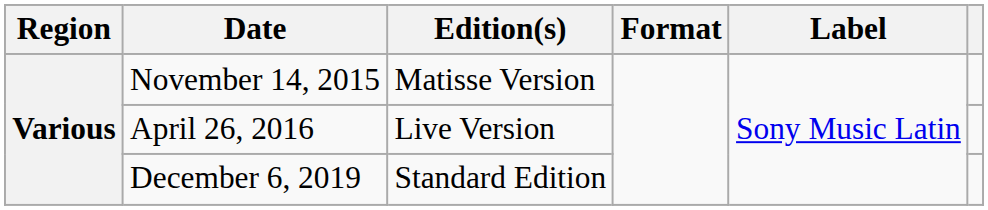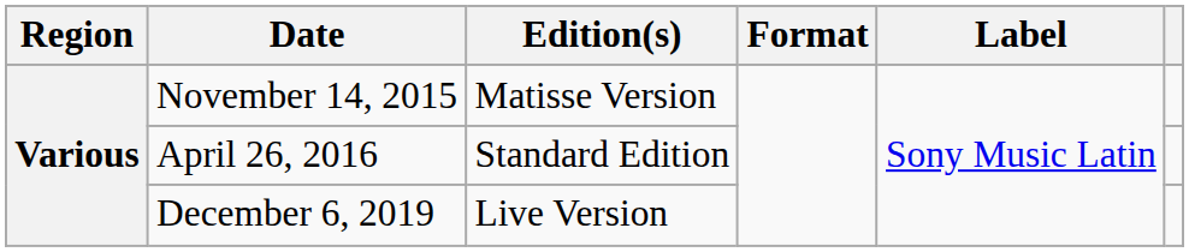 <table class="wikitable plainrowheaders">
 <tr>
 <th scope="col">Region</th>
 <th scope="col">Date</th>
 <th scope="col">Edition(s)</th>
 <th scope="col">Format</th>
 <th scope="col">Label</th>
 <th scope="col"></th>
 </tr>
 <tr>
 <th rowspan="3" scope="row">Various</th>
 <td>November 14, 2015</td>
 <td>Matisse Version</td>
 <td rowspan="3"></td>
 <td rowspan="3"><a href='#'>Sony Music Latin</a></td>
 <td></td>
 </tr>
 <tr>
 <td>April 26, 2016</td>
-<td>Live Version</td>
+<td>Standard Edition</td>
 <td></td>
 </tr>
 <tr>
 <td>December 6, 2019</td>
-<td>Standard Edition</td>
+<td>Live Version</td>
 <td></td>
 </tr>
 </table>
